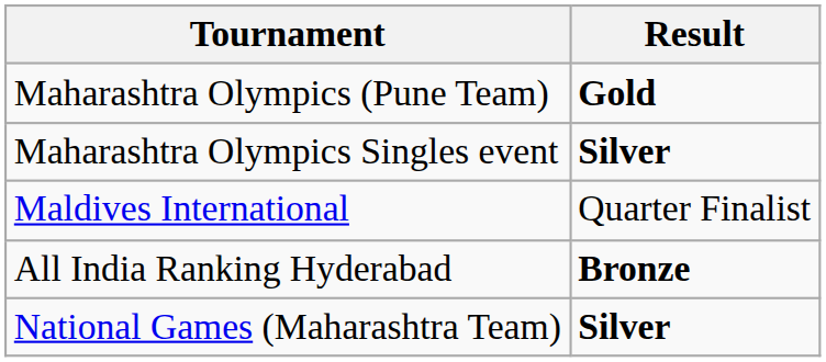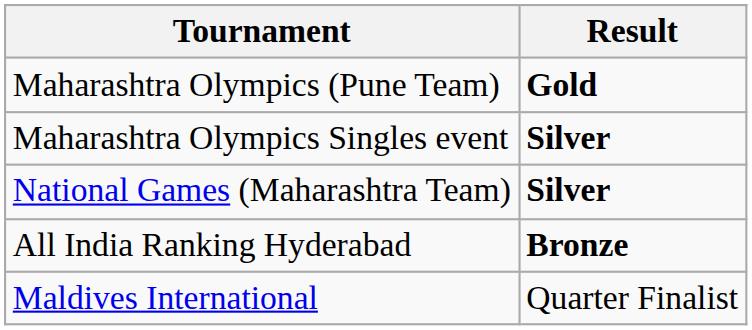 <table class="wikitable">
 <tr>
 <th>Tournament</th>
 <th>Result</th>
 </tr>
 <tr>
 <td>Maharashtra Olympics (Pune Team)</td>
 <td> <strong>Gold</strong></td>
 </tr>
 <tr>
 <td>Maharashtra Olympics Singles event</td>
 <td> <strong>Silver</strong></td>
 </tr>
 <tr>
-<td><a href='#'>Maldives International</a></td>
-<td>Quarter Finalist</td>
+<td><a href='#'>National Games</a> (Maharashtra Team)</td>
+<td> <strong>Silver</strong></td>
 </tr>
 <tr>
 <td>All India Ranking Hyderabad</td>
 <td> <strong>Bronze</strong></td>
 </tr>
 <tr>
-<td><a href='#'>National Games</a> (Maharashtra Team)</td>
-<td> <strong>Silver</strong></td>
+<td><a href='#'>Maldives International</a></td>
+<td>Quarter Finalist</td>
 </tr>
 </table>
